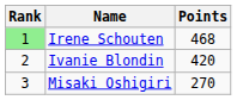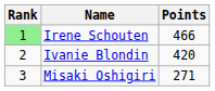 <table class="wikitable" border="1">
 <tr>
 <th width=30>Rank</th>
 <th>Name</th>
 <th width=25>Points</th>
 </tr>
 <tr align="center">
 <td style="background: lightgreen;">1</td>
 <td align="left"> <a href='#'>Irene Schouten</a></td>
-<td>468</td>
+<td>466</td>
 </tr>
 <tr align="center">
 <td>2</td>
 <td align="left"> <a href='#'>Ivanie Blondin</a></td>
 <td>420</td>
 </tr>
 <tr align="center">
 <td>3</td>
 <td align="left"> <a href='#'>Misaki Oshigiri</a></td>
-<td>270</td>
+<td>271</td>
 </tr>
 </table>
